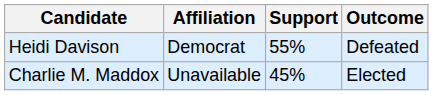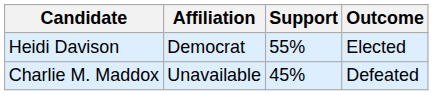 <table class="wikitable">
 <tr>
 <th>Candidate</th>
 <th>Affiliation</th>
 <th>Support</th>
 <th>Outcome</th>
 </tr>
 <tr>
 <td bgcolor=#DDEEFF>Heidi Davison</td>
 <td bgcolor=#DDEEFF>Democrat</td>
 <td bgcolor=#DDEEFF>55%</td>
-<td bgcolor=#DDEEFF>Defeated</td>
+<td bgcolor=#DDEEFF>Elected</td>
 </tr>
 <tr>
 <td bgcolor=#DDEEFF>Charlie M. Maddox</td>
 <td bgcolor=#DDEEFF>Unavailable</td>
 <td bgcolor=#DDEEFF>45%</td>
-<td bgcolor=#DDEEFF>Elected</td>
+<td bgcolor=#DDEEFF>Defeated</td>
 </tr>
 </table>
